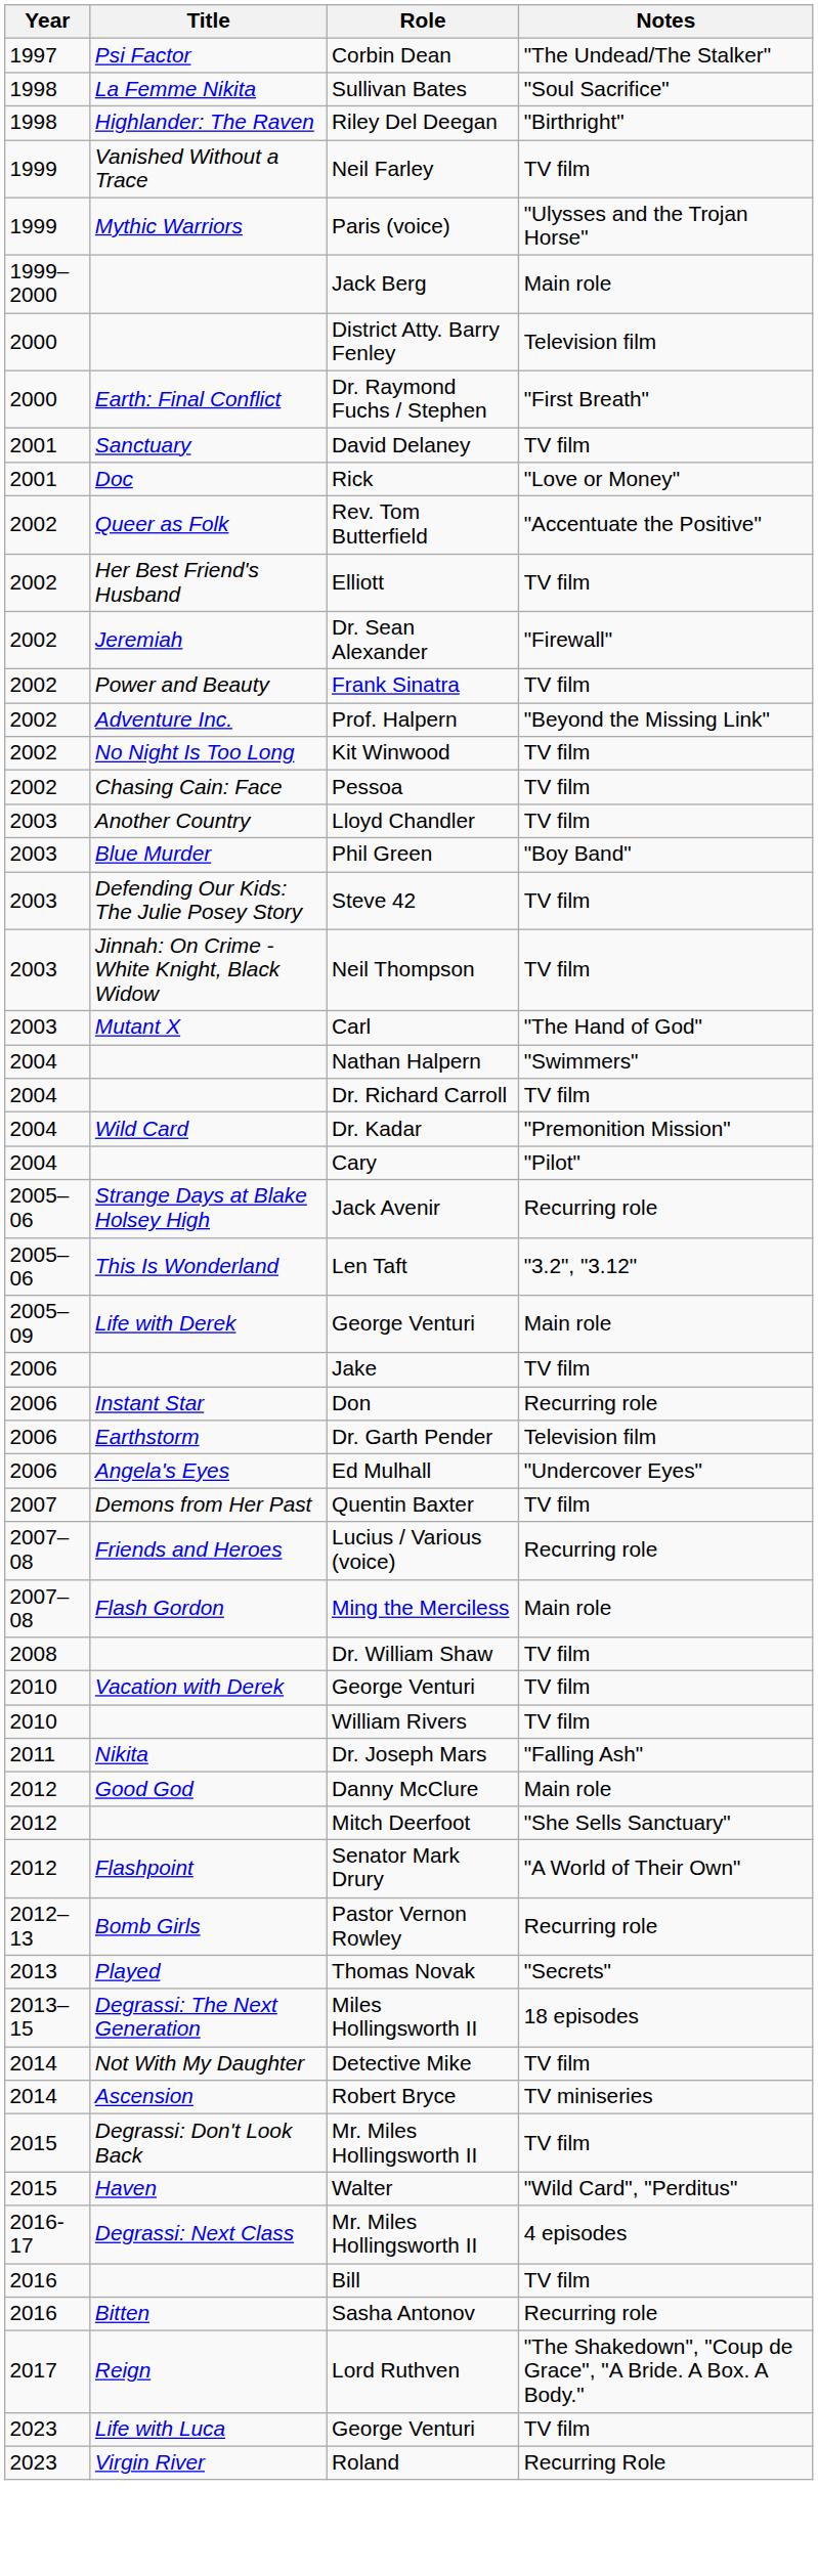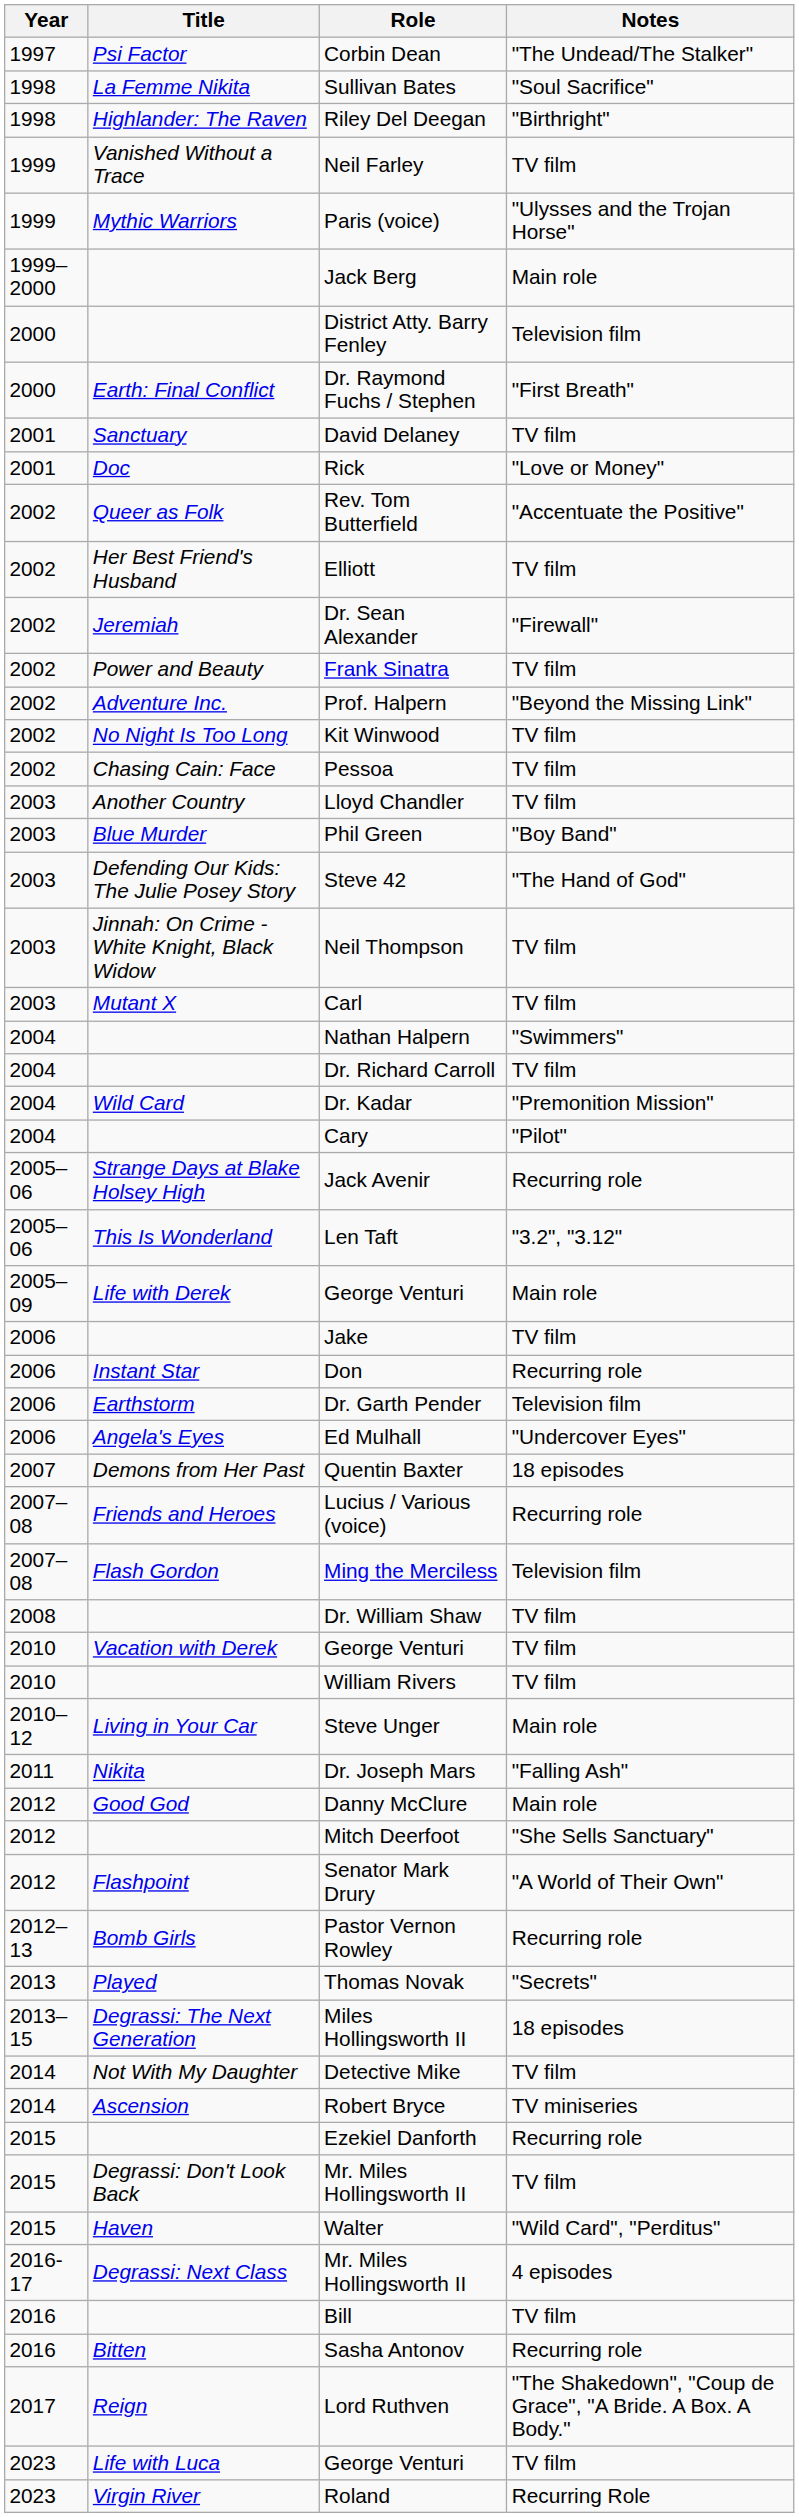 <table class="wikitable sortable">
 <tr>
 <th>Year</th>
 <th>Title</th>
 <th>Role</th>
 <th class="unsortable">Notes</th>
 </tr>
 <tr>
 <td>1997</td>
 <td><em><a href='#'>Psi Factor</a></em></td>
 <td>Corbin Dean</td>
 <td>"The Undead/The Stalker"</td>
 </tr>
 <tr>
 <td>1998</td>
 <td><em><a href='#'>La Femme Nikita</a></em></td>
 <td>Sullivan Bates</td>
 <td>"Soul Sacrifice"</td>
 </tr>
 <tr>
 <td>1998</td>
 <td><em><a href='#'>Highlander: The Raven</a></em></td>
 <td>Riley Del Deegan</td>
 <td>"Birthright"</td>
 </tr>
 <tr>
 <td>1999</td>
 <td><em>Vanished Without a Trace</em></td>
 <td>Neil Farley</td>
 <td>TV film</td>
 </tr>
 <tr>
 <td>1999</td>
 <td><em><a href='#'>Mythic Warriors</a></em></td>
 <td>Paris (voice)</td>
 <td>"Ulysses and the Trojan Horse"</td>
 </tr>
 <tr>
 <td>1999–2000</td>
 <td><em></em></td>
 <td>Jack Berg</td>
 <td>Main role</td>
 </tr>
 <tr>
 <td>2000</td>
 <td><em></em></td>
 <td>District Atty. Barry Fenley</td>
 <td>Television film</td>
 </tr>
 <tr>
 <td>2000</td>
 <td><em><a href='#'>Earth: Final Conflict</a></em></td>
 <td>Dr. Raymond Fuchs / Stephen</td>
 <td>"First Breath"</td>
 </tr>
 <tr>
 <td>2001</td>
 <td><em><a href='#'>Sanctuary</a></em></td>
 <td>David Delaney</td>
 <td>TV film</td>
 </tr>
 <tr>
 <td>2001</td>
 <td><em><a href='#'>Doc</a></em></td>
 <td>Rick</td>
 <td>"Love or Money"</td>
 </tr>
 <tr>
 <td>2002</td>
 <td><em><a href='#'>Queer as Folk</a></em></td>
 <td>Rev. Tom Butterfield</td>
 <td>"Accentuate the Positive"</td>
 </tr>
 <tr>
 <td>2002</td>
 <td><em>Her Best Friend's Husband</em></td>
 <td>Elliott</td>
 <td>TV film</td>
 </tr>
 <tr>
 <td>2002</td>
 <td><em><a href='#'>Jeremiah</a></em></td>
 <td>Dr. Sean Alexander</td>
 <td>"Firewall"</td>
 </tr>
 <tr>
 <td>2002</td>
 <td><em>Power and Beauty</em></td>
 <td><a href='#'>Frank Sinatra</a></td>
 <td>TV film</td>
 </tr>
 <tr>
 <td>2002</td>
 <td><em><a href='#'>Adventure Inc.</a></em></td>
 <td>Prof. Halpern</td>
 <td>"Beyond the Missing Link"</td>
 </tr>
 <tr>
 <td>2002</td>
 <td><em><a href='#'>No Night Is Too Long</a></em></td>
 <td>Kit Winwood</td>
 <td>TV film</td>
 </tr>
 <tr>
 <td>2002</td>
 <td><em>Chasing Cain: Face</em></td>
 <td>Pessoa</td>
 <td>TV film</td>
 </tr>
 <tr>
 <td>2003</td>
 <td><em>Another Country</em></td>
 <td>Lloyd Chandler</td>
 <td>TV film</td>
 </tr>
 <tr>
 <td>2003</td>
 <td><em><a href='#'>Blue Murder</a></em></td>
 <td>Phil Green</td>
 <td>"Boy Band"</td>
 </tr>
 <tr>
 <td>2003</td>
 <td><em>Defending Our Kids: The Julie Posey Story</em></td>
 <td>Steve 42</td>
-<td>TV film</td>
+<td>"The Hand of God"</td>
 </tr>
 <tr>
 <td>2003</td>
 <td><em>Jinnah: On Crime - White Knight, Black Widow</em></td>
 <td>Neil Thompson</td>
 <td>TV film</td>
 </tr>
 <tr>
 <td>2003</td>
 <td><em><a href='#'>Mutant X</a></em></td>
 <td>Carl</td>
-<td>"The Hand of God"</td>
+<td>TV film</td>
 </tr>
 <tr>
 <td>2004</td>
 <td><em></em></td>
 <td>Nathan Halpern</td>
 <td>"Swimmers"</td>
 </tr>
 <tr>
 <td>2004</td>
 <td><em></em></td>
 <td>Dr. Richard Carroll</td>
 <td>TV film</td>
 </tr>
 <tr>
 <td>2004</td>
 <td><em><a href='#'>Wild Card</a></em></td>
 <td>Dr. Kadar</td>
 <td>"Premonition Mission"</td>
 </tr>
 <tr>
 <td>2004</td>
 <td><em></em></td>
 <td>Cary</td>
 <td>"Pilot"</td>
 </tr>
 <tr>
 <td>2005–06</td>
 <td><em><a href='#'>Strange Days at Blake Holsey High</a></em></td>
 <td>Jack Avenir</td>
 <td>Recurring role</td>
 </tr>
 <tr>
 <td>2005–06</td>
 <td><em><a href='#'>This Is Wonderland</a></em></td>
 <td>Len Taft</td>
 <td>"3.2", "3.12"</td>
 </tr>
 <tr>
 <td>2005–09</td>
 <td><em><a href='#'>Life with Derek</a></em></td>
 <td>George Venturi</td>
 <td>Main role</td>
 </tr>
 <tr>
 <td>2006</td>
 <td><em></em></td>
 <td>Jake</td>
 <td>TV film</td>
 </tr>
 <tr>
 <td>2006</td>
 <td><em><a href='#'>Instant Star</a></em></td>
 <td>Don</td>
 <td>Recurring role</td>
 </tr>
 <tr>
 <td>2006</td>
 <td><em><a href='#'>Earthstorm</a></em></td>
 <td>Dr. Garth Pender</td>
 <td>Television film</td>
 </tr>
 <tr>
 <td>2006</td>
 <td><em><a href='#'>Angela's Eyes</a></em></td>
 <td>Ed Mulhall</td>
 <td>"Undercover Eyes"</td>
 </tr>
 <tr>
 <td>2007</td>
 <td><em>Demons from Her Past</em></td>
 <td>Quentin Baxter</td>
-<td>TV film</td>
+<td>18 episodes</td>
 </tr>
 <tr>
 <td>2007–08</td>
 <td><em><a href='#'>Friends and Heroes</a></em></td>
 <td>Lucius / Various (voice)</td>
 <td>Recurring role</td>
 </tr>
 <tr>
 <td>2007–08</td>
 <td><em><a href='#'>Flash Gordon</a></em></td>
 <td><a href='#'>Ming the Merciless</a></td>
-<td>Main role</td>
+<td>Television film</td>
 </tr>
 <tr>
 <td>2008</td>
 <td><em></em></td>
 <td>Dr. William Shaw</td>
 <td>TV film</td>
 </tr>
 <tr>
 <td>2010</td>
 <td><em><a href='#'>Vacation with Derek</a></em></td>
 <td>George Venturi</td>
 <td>TV film</td>
 </tr>
 <tr>
 <td>2010</td>
 <td><em></em></td>
 <td>William Rivers</td>
 <td>TV film</td>
+</tr>
+<tr>
+<td>2010–12</td>
+<td><em><a href='#'>Living in Your Car</a></em></td>
+<td>Steve Unger</td>
+<td>Main role</td>
 </tr>
 <tr>
 <td>2011</td>
 <td><em><a href='#'>Nikita</a></em></td>
 <td>Dr. Joseph Mars</td>
 <td>"Falling Ash"</td>
 </tr>
 <tr>
 <td>2012</td>
 <td><em><a href='#'>Good God</a></em></td>
 <td>Danny McClure</td>
 <td>Main role</td>
 </tr>
 <tr>
 <td>2012</td>
 <td><em></em></td>
 <td>Mitch Deerfoot</td>
 <td>"She Sells Sanctuary"</td>
 </tr>
 <tr>
 <td>2012</td>
 <td><em><a href='#'>Flashpoint</a></em></td>
 <td>Senator Mark Drury</td>
 <td>"A World of Their Own"</td>
 </tr>
 <tr>
 <td>2012–13</td>
 <td><em><a href='#'>Bomb Girls</a></em></td>
 <td>Pastor Vernon Rowley</td>
 <td>Recurring role</td>
 </tr>
 <tr>
 <td>2013</td>
 <td><em><a href='#'>Played</a></em></td>
 <td>Thomas Novak</td>
 <td>"Secrets"</td>
 </tr>
 <tr>
 <td>2013–15</td>
 <td><em><a href='#'>Degrassi: The Next Generation</a></em></td>
 <td>Miles Hollingsworth II</td>
 <td>18 episodes</td>
 </tr>
 <tr>
 <td>2014</td>
 <td><em>Not With My Daughter</em></td>
 <td>Detective Mike</td>
 <td>TV film</td>
 </tr>
 <tr>
 <td>2014</td>
 <td><em><a href='#'>Ascension</a></em></td>
 <td>Robert Bryce</td>
 <td>TV miniseries</td>
 </tr>
 <tr>
 <td>2015</td>
+<td><em></em></td>
+<td>Ezekiel Danforth</td>
+<td>Recurring role</td>
+</tr>
+<tr>
+<td>2015</td>
 <td><em>Degrassi: Don't Look Back</em></td>
 <td>Mr. Miles Hollingsworth II</td>
 <td>TV film</td>
 </tr>
 <tr>
 <td>2015</td>
 <td><em><a href='#'>Haven</a></em></td>
 <td>Walter</td>
 <td>"Wild Card", "Perditus"</td>
 </tr>
 <tr>
 <td>2016-17</td>
 <td><em><a href='#'>Degrassi: Next Class</a></em></td>
 <td>Mr. Miles Hollingsworth II</td>
 <td>4 episodes</td>
 </tr>
 <tr>
 <td>2016</td>
 <td><em></em></td>
 <td>Bill</td>
 <td>TV film</td>
 </tr>
 <tr>
 <td>2016</td>
 <td><em><a href='#'>Bitten</a></em></td>
 <td>Sasha Antonov</td>
 <td>Recurring role</td>
 </tr>
 <tr>
 <td>2017</td>
 <td><em><a href='#'>Reign</a></em></td>
 <td>Lord Ruthven</td>
 <td>"The Shakedown", "Coup de Grace", "A Bride. A Box. A Body."</td>
 </tr>
 <tr>
 <td>2023</td>
 <td><em><a href='#'>Life with Luca</a></em></td>
 <td>George Venturi</td>
 <td>TV film</td>
 </tr>
 <tr>
 <td>2023</td>
 <td><em><a href='#'>Virgin River</a></em></td>
 <td>Roland</td>
 <td>Recurring Role</td>
 </tr>
 </table>
